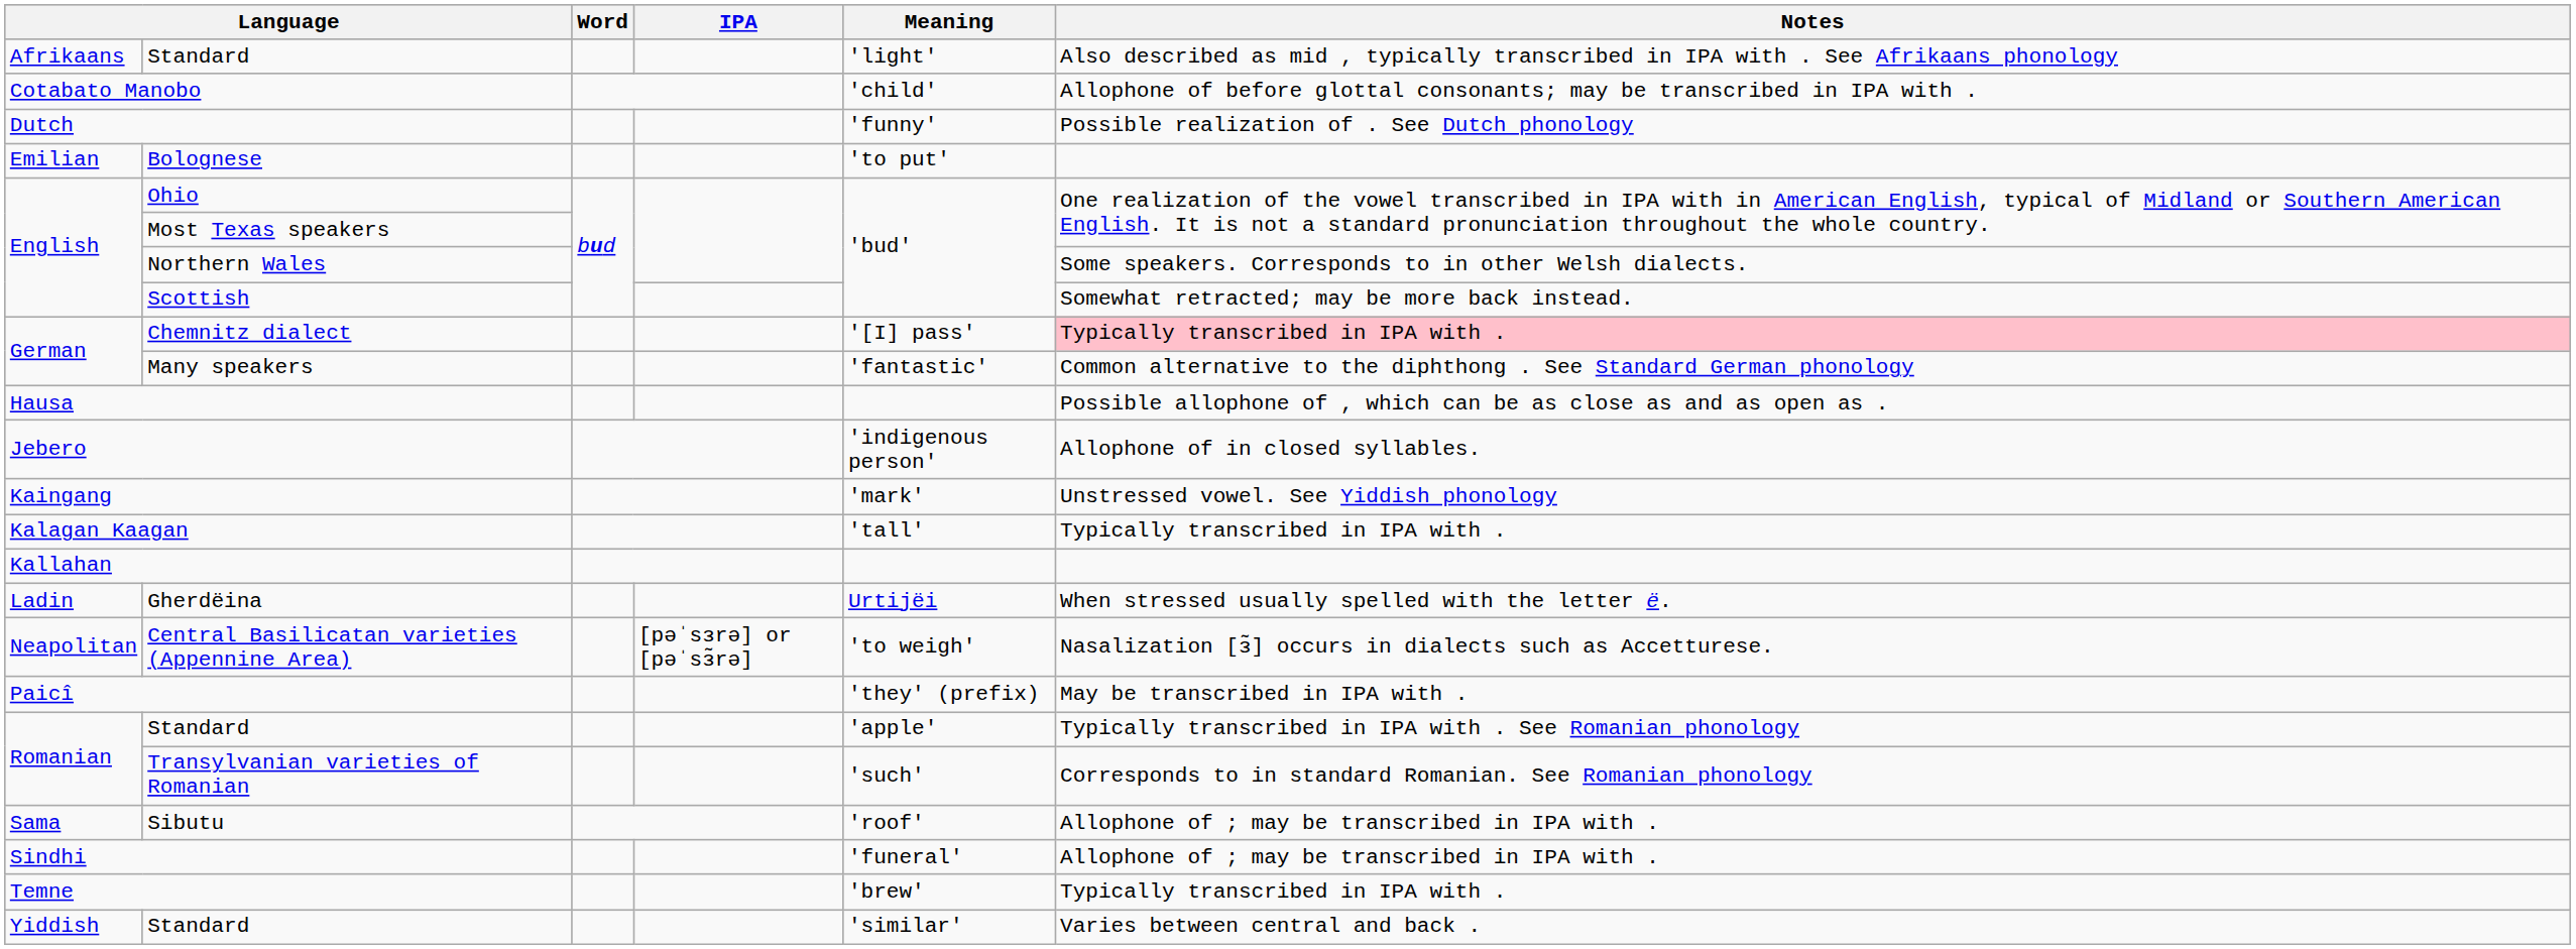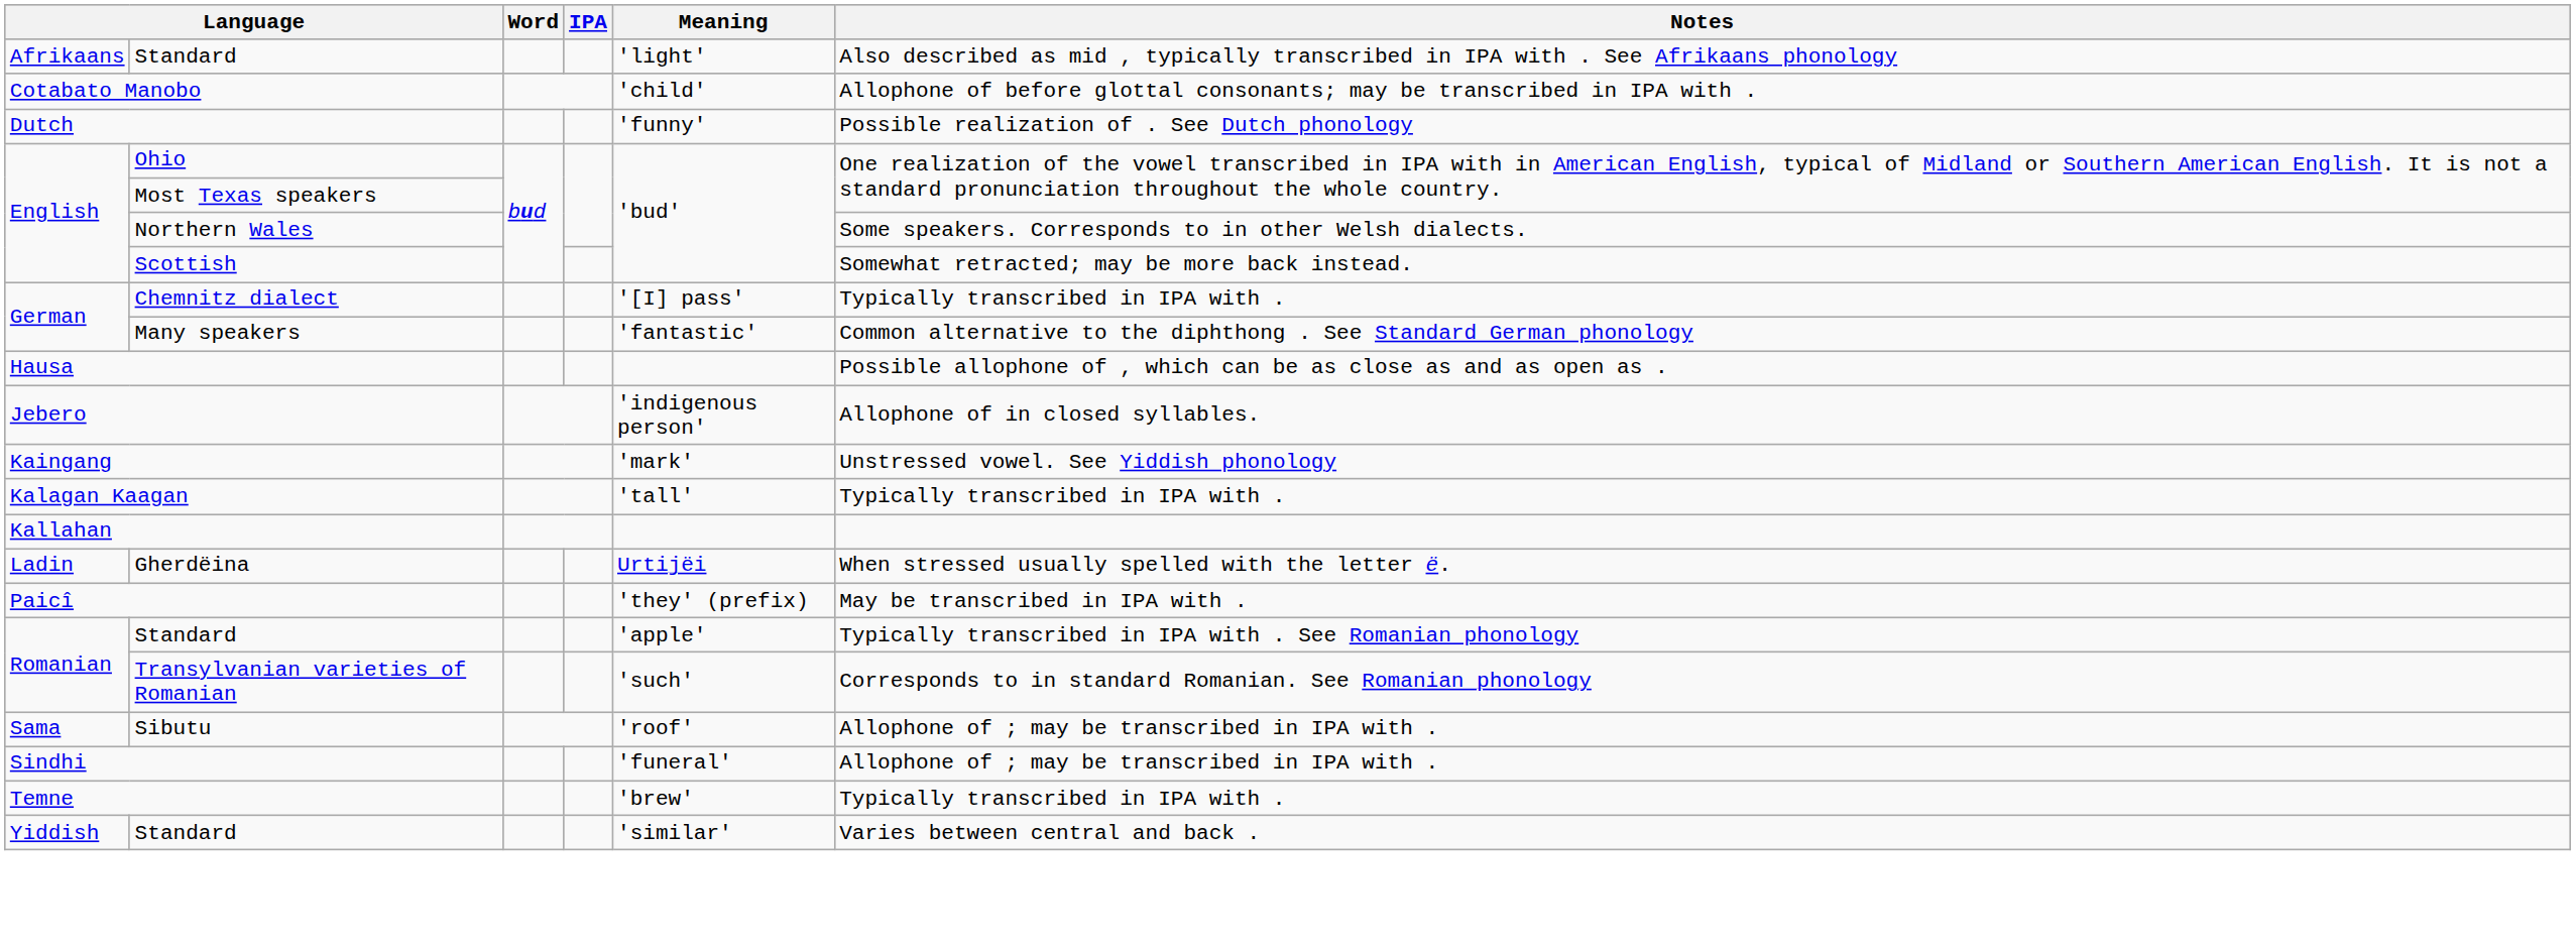 <table class="wikitable" style="clear: both;">
 <tr>
 <th colspan="2">Language</th>
 <th>Word</th>
 <th><a href='#'>IPA</a></th>
 <th>Meaning</th>
 <th>Notes</th>
 </tr>
 <tr>
 <td><a href='#'>Afrikaans</a></td>
 <td>Standard</td>
 <td></td>
 <td></td>
 <td>'light'</td>
 <td>Also described as mid , typically transcribed in IPA with . See <a href='#'>Afrikaans phonology</a></td>
 </tr>
 <tr>
 <td colspan="2"><a href='#'>Cotabato Manobo</a></td>
 <td colspan="2" align="center"></td>
 <td>'child'</td>
 <td>Allophone of  before glottal consonants; may be transcribed in IPA with .</td>
 </tr>
 <tr>
 <td colspan="2"><a href='#'>Dutch</a></td>
 <td></td>
 <td></td>
 <td>'funny'</td>
 <td>Possible realization of . See <a href='#'>Dutch phonology</a></td>
 </tr>
 <tr>
-<td><a href='#'>Emilian</a></td>
-<td><a href='#'>Bolognese</a></td>
-<td></td>
-<td></td>
-<td>'to put'</td>
-<td></td>
-</tr>
-<tr>
 <td rowspan="4"><a href='#'>English</a></td>
 <td><a href='#'>Ohio</a></td>
 <td rowspan="4"><em><a href='#'>b<strong>u</strong>d</a></em></td>
 <td rowspan="3"></td>
 <td rowspan="4">'bud'</td>
 <td rowspan="2">One realization of the vowel transcribed in IPA with  in <a href='#'>American English</a>, typical of <a href='#'>Midland</a> or <a href='#'>Southern American English</a>. It is not a standard pronunciation throughout the whole country.</td>
 </tr>
 <tr>
 <td>Most <a href='#'>Texas</a> speakers</td>
 </tr>
 <tr>
 <td>Northern <a href='#'>Wales</a></td>
 <td>Some speakers. Corresponds to  in other Welsh dialects.</td>
 </tr>
 <tr>
 <td><a href='#'>Scottish</a></td>
 <td></td>
 <td>Somewhat retracted; may be more back  instead.</td>
 </tr>
 <tr>
 <td rowspan="2"><a href='#'>German</a></td>
 <td><a href='#'>Chemnitz dialect</a></td>
 <td></td>
 <td></td>
 <td>'[I] pass'</td>
-<td style="background: pink;">Typically transcribed in IPA with .</td>
+<td>Typically transcribed in IPA with .</td>
 </tr>
 <tr>
 <td>Many speakers</td>
 <td></td>
 <td></td>
 <td>'fantastic'</td>
 <td>Common alternative to the diphthong . See <a href='#'>Standard German phonology</a></td>
 </tr>
 <tr>
 <td colspan="2"><a href='#'>Hausa</a></td>
 <td></td>
 <td></td>
 <td></td>
 <td>Possible allophone of , which can be as close as  and as open as .</td>
 </tr>
 <tr>
 <td colspan="2"><a href='#'>Jebero</a></td>
 <td colspan="2" align="center"></td>
 <td>'indigenous person'</td>
 <td>Allophone of  in closed syllables.</td>
 </tr>
 <tr>
 <td colspan="2"><a href='#'>Kaingang</a></td>
 <td colspan=2 align=center></td>
 <td>'mark'</td>
 <td>Unstressed vowel. See <a href='#'>Yiddish phonology</a></td>
 </tr>
 <tr>
 <td colspan="2"><a href='#'>Kalagan Kaagan</a></td>
 <td colspan="2" align="center"></td>
 <td>'tall'</td>
 <td>Typically transcribed in IPA with .</td>
 </tr>
 <tr>
 <td colspan="2"><a href='#'>Kallahan</a></td>
 <td colspan=2 align=center></td>
 <td></td>
 <td></td>
 </tr>
 <tr>
 <td colspan="1"><a href='#'>Ladin</a></td>
 <td>Gherdëina</td>
 <td></td>
 <td></td>
 <td><a href='#'>Urtijëi</a></td>
 <td>When stressed usually spelled with the letter <em><a href='#'>ë</a></em>.</td>
-</tr>
-<tr>
-<td><a href='#'>Neapolitan</a></td>
-<td><a href='#'>Central Basilicatan varieties (Appennine Area)</a></td>
-<td></td>
-<td>[pəˈsɜrə] or [pəˈsɜ̃rə]</td>
-<td>'to weigh'</td>
-<td>Nasalization [ɜ̃] occurs in dialects such as Accetturese.</td>
 </tr>
 <tr>
 <td colspan="2"><a href='#'>Paicî</a></td>
 <td></td>
 <td></td>
 <td>'they' (prefix)</td>
 <td>May be transcribed in IPA with .</td>
 </tr>
 <tr>
 <td rowspan="2"><a href='#'>Romanian</a></td>
 <td>Standard</td>
 <td></td>
 <td></td>
 <td>'apple'</td>
 <td>Typically transcribed in IPA with . See <a href='#'>Romanian phonology</a></td>
 </tr>
 <tr>
 <td><a href='#'>Transylvanian varieties of Romanian</a></td>
 <td></td>
 <td></td>
 <td>'such'</td>
 <td>Corresponds to  in standard Romanian. See <a href='#'>Romanian phonology</a></td>
 </tr>
 <tr>
 <td><a href='#'>Sama</a></td>
 <td>Sibutu</td>
 <td colspan="2" align="center"></td>
 <td>'roof'</td>
 <td>Allophone of ; may be transcribed in IPA with .</td>
 </tr>
 <tr>
 <td colspan="2"><a href='#'>Sindhi</a></td>
 <td></td>
 <td></td>
 <td>'funeral'</td>
 <td>Allophone of ; may be transcribed in IPA with .</td>
 </tr>
 <tr>
 <td colspan="2"><a href='#'>Temne</a></td>
 <td></td>
 <td></td>
 <td>'brew'</td>
 <td>Typically transcribed in IPA with .</td>
 </tr>
 <tr>
 <td><a href='#'>Yiddish</a></td>
 <td>Standard</td>
 <td></td>
 <td></td>
 <td>'similar'</td>
 <td>Varies between central  and back .</td>
 </tr>
 </table>
